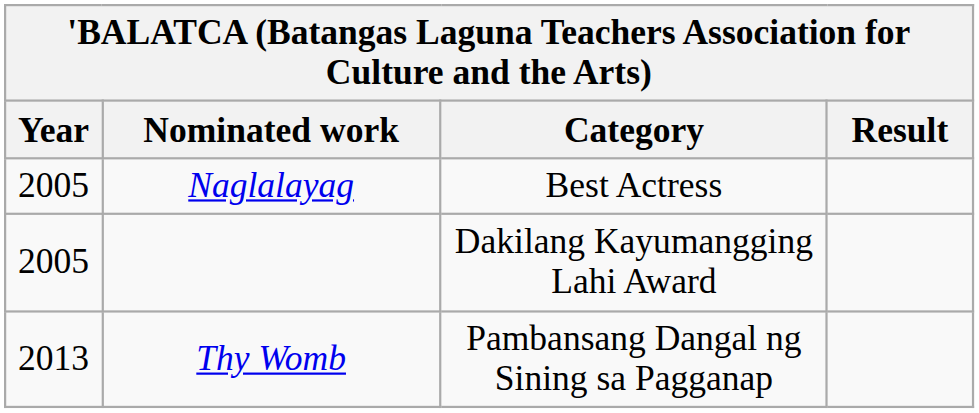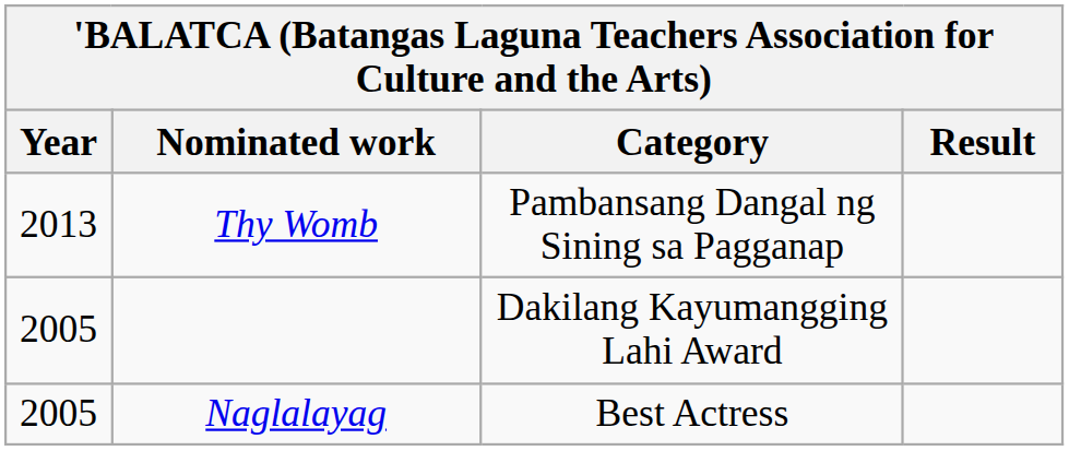 <table width="70%" class="wikitable sortable">
 <tr>
 <th colspan="4" align="center"><strong>'BALATCA (Batangas Laguna Teachers Association for Culture and the Arts)</strong></th>
 </tr>
 <tr>
 <th width="10%">Year</th>
 <th width="35%">Nominated work</th>
 <th width="40%">Category</th>
 <th width="15%">Result</th>
 </tr>
 <tr>
-<td align="center">2005</td>
-<td align="center"><em><a href='#'>Naglalayag</a></em></td>
-<td align="center">Best Actress</td>
+<td align="center">2013</td>
+<td align="center"><em><a href='#'>Thy Womb</a></em></td>
+<td align="center">Pambansang Dangal ng Sining sa Pagganap </td>
 <td></td>
 </tr>
 <tr>
 <td align="center">2005</td>
 <td align="center"></td>
 <td align="center">Dakilang Kayumangging Lahi Award</td>
 <td></td>
 </tr>
 <tr>
-<td align="center">2013</td>
-<td align="center"><em><a href='#'>Thy Womb</a></em></td>
-<td align="center">Pambansang Dangal ng Sining sa Pagganap </td>
+<td align="center">2005</td>
+<td align="center"><em><a href='#'>Naglalayag</a></em></td>
+<td align="center">Best Actress</td>
 <td></td>
 </tr>
 </table>
